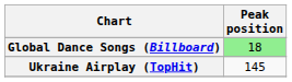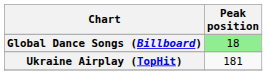 <table class="wikitable sortable plainrowheaders" style="text-align:center;">
 <tr>
 <th scope="col">Chart</th>
 <th scope="col">Peak<br>position</th>
 </tr>
 <tr>
 </tr>
 <tr>
 </tr>
 <tr>
 </tr>
 <tr>
 </tr>
 <tr>
 <th scope="row">Global Dance Songs (<em><a href='#'>Billboard</a></em>)</th>
 <td style="background: lightgreen;">18</td>
 </tr>
 <tr>
 </tr>
 <tr>
 </tr>
 <tr>
 </tr>
 <tr>
 </tr>
 <tr>
 </tr>
 <tr>
 </tr>
 <tr>
 <th scope="row">Ukraine Airplay (<a href='#'>TopHit</a>)</th>
-<td>145</td>
+<td>181</td>
 </tr>
 <tr>
 </tr>
 <tr>
 </tr>
 </table>
